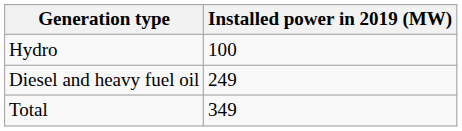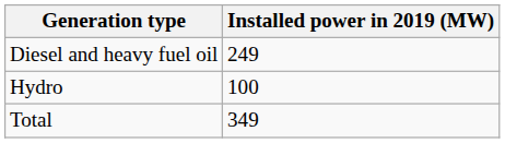 <table class="wikitable">
 <tr>
 <th>Generation type</th>
 <th>Installed power in 2019 (MW)</th>
 </tr>
 <tr>
+<td>Diesel and heavy fuel oil</td>
+<td>249</td>
+</tr>
+<tr>
 <td>Hydro</td>
 <td>100</td>
-</tr>
-<tr>
-<td>Diesel and heavy fuel oil</td>
-<td>249</td>
 </tr>
 <tr>
 <td>Total</td>
 <td>349</td>
 </tr>
 </table>
